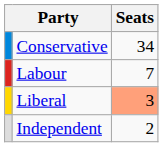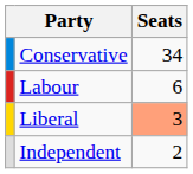 <table class="wikitable">
 <tr>
 <th colspan=2>Party</th>
 <th>Seats</th>
 </tr>
 <tr>
 <th style="background-color: #0087DC"></th>
 <td><a href='#'>Conservative</a></td>
 <td align=right>34</td>
 </tr>
 <tr>
 <th style="background-color: #DC241f"></th>
 <td><a href='#'>Labour</a></td>
-<td align=right>7</td>
+<td align=right>6</td>
 </tr>
 <tr>
 <th style="background-color: #ffd700"></th>
 <td><a href='#'>Liberal</a></td>
 <td align=right style="background: lightsalmon;">3</td>
 </tr>
 <tr>
 <th style="background-color: #DDDDDD"></th>
 <td><a href='#'>Independent</a></td>
 <td align=right>2</td>
 </tr>
 </table>
